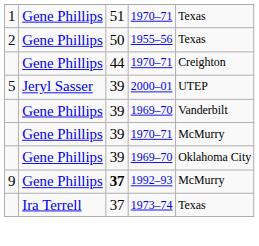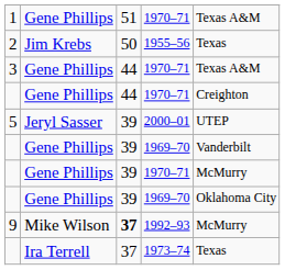 <table class="wikitable">
 <tr>
 </tr>
 <tr>
 <td>1</td>
 <td><a href='#'>Gene Phillips</a></td>
 <td>51</td>
 <td style="font-size:80%;"><a href='#'>1970–71</a></td>
+<td style="font-size:80%;">Texas A&M</td>
+</tr>
+<tr>
+<td>2</td>
+<td><a href='#'>Jim Krebs</a></td>
+<td>50</td>
+<td style="font-size:80%;"><a href='#'>1955–56</a></td>
 <td style="font-size:80%;">Texas</td>
 </tr>
 <tr>
-<td>2</td>
+<td>3</td>
 <td><a href='#'>Gene Phillips</a></td>
-<td>50</td>
-<td style="font-size:80%;"><a href='#'>1955–56</a></td>
-<td style="font-size:80%;">Texas</td>
+<td>44</td>
+<td style="font-size:80%;"><a href='#'>1970–71</a></td>
+<td style="font-size:80%;">Texas A&M</td>
 </tr>
 <tr>
 <td></td>
 <td><a href='#'>Gene Phillips</a></td>
 <td>44</td>
 <td style="font-size:80%;"><a href='#'>1970–71</a></td>
 <td style="font-size:80%;">Creighton</td>
 </tr>
 <tr>
 <td>5</td>
 <td><a href='#'>Jeryl Sasser</a></td>
 <td>39</td>
 <td style="font-size:80%;"><a href='#'>2000–01</a></td>
 <td style="font-size:80%;">UTEP</td>
 </tr>
 <tr>
 <td></td>
 <td><a href='#'>Gene Phillips</a></td>
 <td>39</td>
 <td style="font-size:80%;"><a href='#'>1969–70</a></td>
 <td style="font-size:80%;">Vanderbilt</td>
 </tr>
 <tr>
 <td></td>
 <td><a href='#'>Gene Phillips</a></td>
 <td>39</td>
 <td style="font-size:80%;"><a href='#'>1970–71</a></td>
 <td style="font-size:80%;">McMurry</td>
 </tr>
 <tr>
 <td></td>
 <td><a href='#'>Gene Phillips</a></td>
 <td>39</td>
 <td style="font-size:80%;"><a href='#'>1969–70</a></td>
 <td style="font-size:80%;">Oklahoma City</td>
 </tr>
 <tr>
 <td>9</td>
-<td><a href='#'>Gene Phillips</a></td>
+<td>Mike Wilson</td>
 <td><strong>37</strong></td>
 <td style="font-size:80%;"><a href='#'>1992–93</a></td>
 <td style="font-size:80%;">McMurry</td>
 </tr>
 <tr>
 <td></td>
 <td><a href='#'>Ira Terrell</a></td>
 <td>37</td>
 <td style="font-size:80%;"><a href='#'>1973–74</a></td>
 <td style="font-size:80%;">Texas</td>
 </tr>
 </table>
